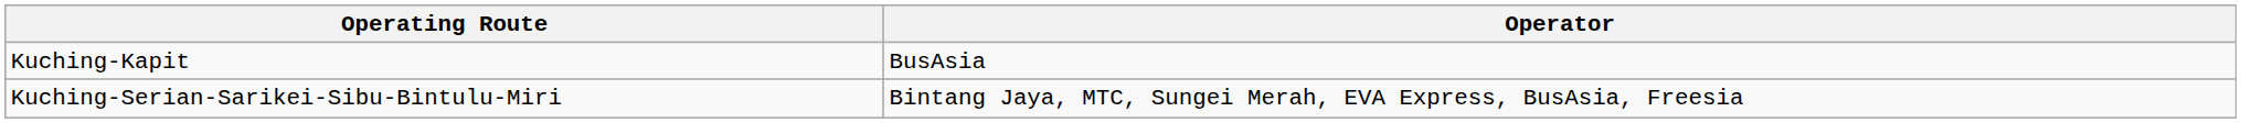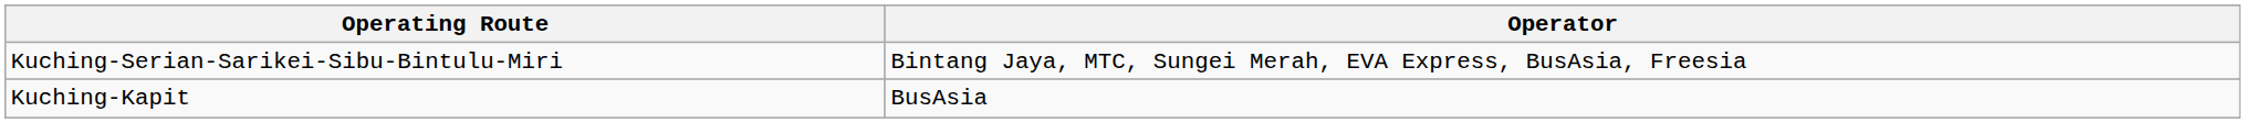 <table class="wikitable" style="width:100%; margin:auto;">
 <tr>
 <th>Operating Route</th>
 <th>Operator</th>
 </tr>
 <tr>
+<td>Kuching-Serian-Sarikei-Sibu-Bintulu-Miri</td>
+<td>Bintang Jaya, MTC, Sungei Merah, EVA Express, BusAsia, Freesia</td>
+</tr>
+<tr>
 <td>Kuching-Kapit</td>
 <td>BusAsia</td>
 </tr>
-<tr>
-<td>Kuching-Serian-Sarikei-Sibu-Bintulu-Miri</td>
-<td>Bintang Jaya, MTC, Sungei Merah, EVA Express, BusAsia, Freesia</td>
-</tr>
 </table>
